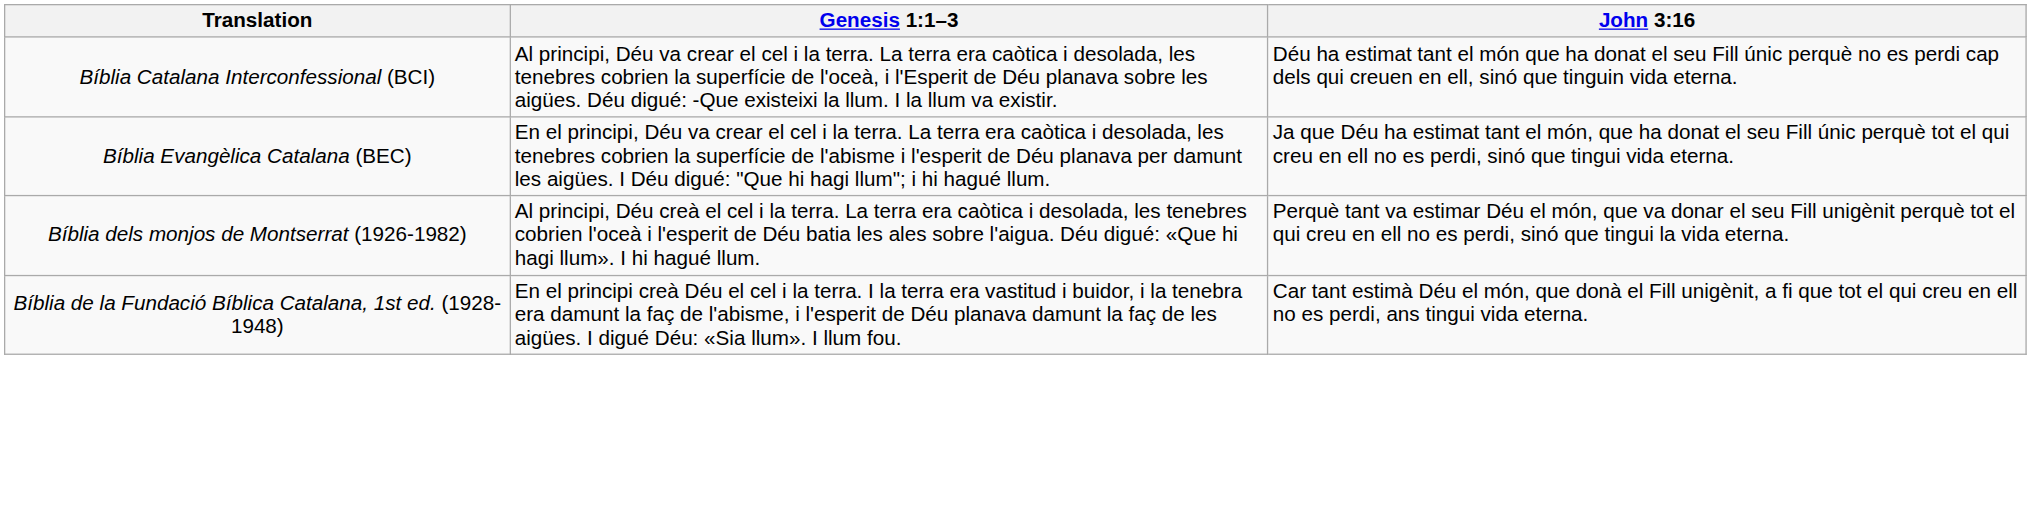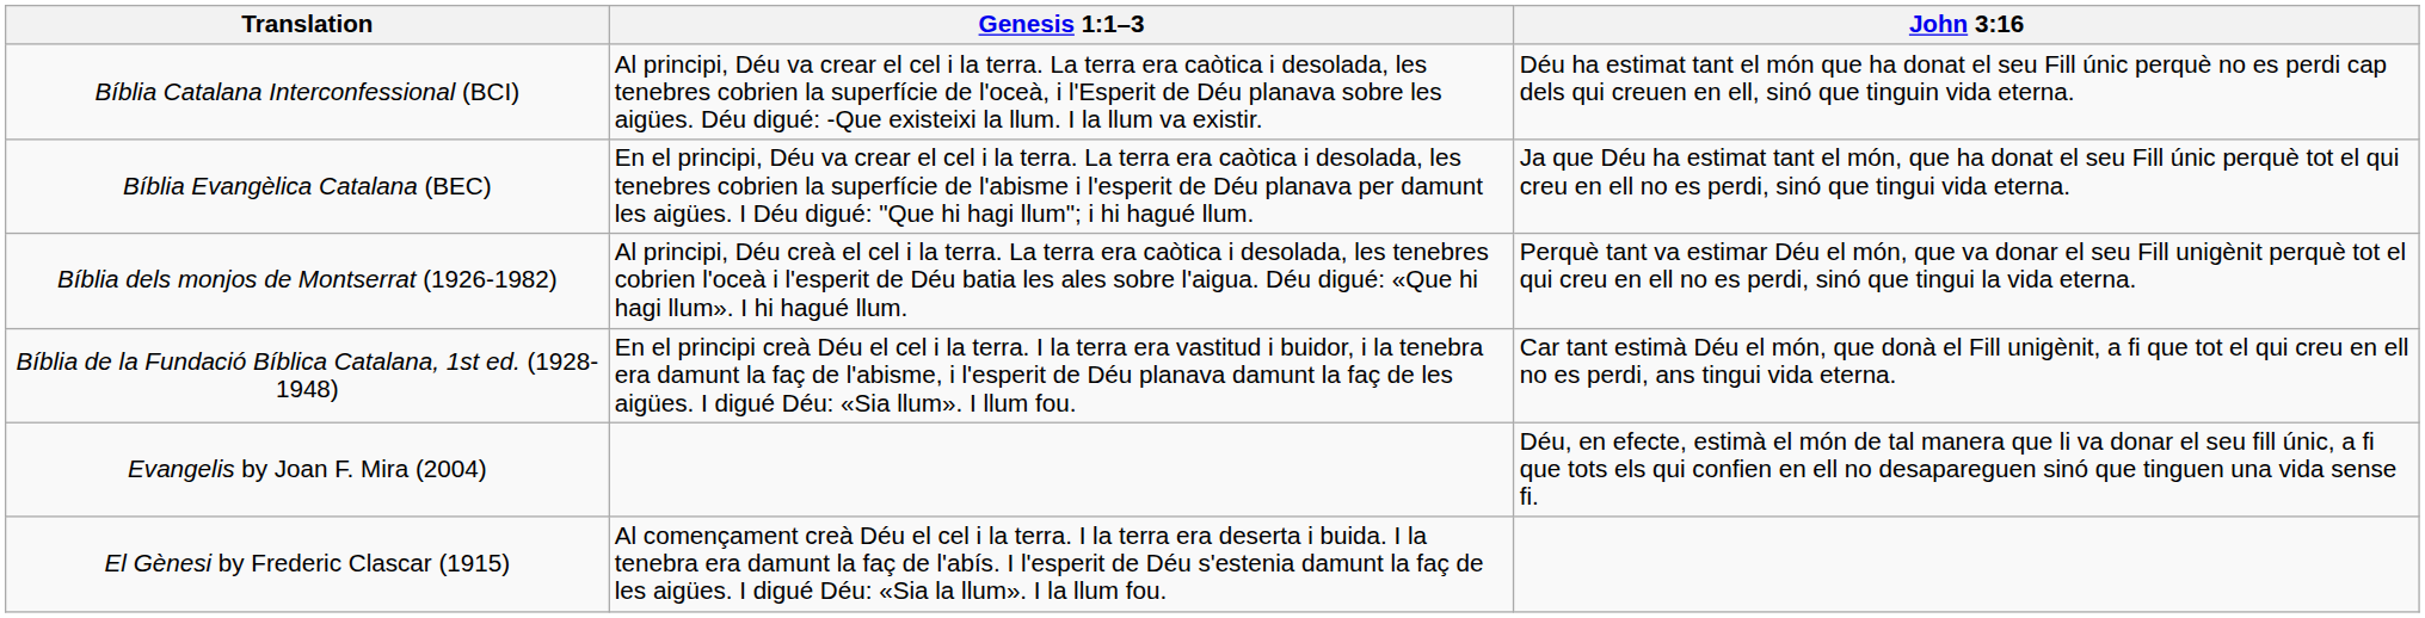 <table class="wikitable">
 <tr>
 <th align="center" width="25%">Translation</th>
 <th width="37.5%"><a href='#'>Genesis</a> 1:1–3</th>
 <th width="37.5%"><a href='#'>John</a> 3:16</th>
 </tr>
 <tr>
 <td align="center"><em>Bíblia Catalana Interconfessional</em> (BCI)</td>
 <td>Al principi, Déu va crear el cel i la terra. La terra era caòtica i desolada, les tenebres cobrien la superfície de l'oceà, i l'Esperit de Déu planava sobre les aigües. Déu digué: -Que existeixi la llum. I la llum va existir.</td>
 <td valign="top">Déu ha estimat tant el món que ha donat el seu Fill únic perquè no es perdi cap dels qui creuen en ell, sinó que tinguin vida eterna.</td>
 </tr>
 <tr ---->
 <td align="center"><em>Bíblia Evangèlica Catalana</em> (BEC)</td>
 <td>En el principi, Déu va crear el cel i la terra. La terra era caòtica i desolada, les tenebres cobrien la superfície de l'abisme i l'esperit de Déu planava per damunt les aigües. I Déu digué: "Que hi hagi llum"; i hi hagué llum.</td>
 <td valign="top">Ja que Déu ha estimat tant el món, que ha donat el seu Fill únic perquè tot el qui creu en ell no es perdi, sinó que tingui vida eterna.</td>
 </tr>
 <tr ---->
 <td align="center"><em>Bíblia dels monjos de Montserrat</em> (1926-1982)</td>
 <td>Al principi, Déu creà el cel i la terra. La terra era caòtica i desolada, les tenebres cobrien l'oceà i l'esperit de Déu batia les ales sobre l'aigua. Déu digué: «Que hi hagi llum». I hi hagué llum.</td>
 <td valign="top">Perquè tant va estimar Déu el món, que va donar el seu Fill unigènit perquè tot el qui creu en ell no es perdi, sinó que tingui la vida eterna.</td>
 </tr>
 <tr ---->
 <td align="center"><em>Bíblia de la Fundació Bíblica Catalana, 1st ed.</em> (1928-1948)</td>
 <td>En el principi creà Déu el cel i la terra. I la terra era vastitud i buidor, i la tenebra era damunt la faç de l'abisme, i l'esperit de Déu planava damunt la faç de les aigües. I digué Déu: «Sia llum». I llum fou.</td>
 <td valign="top">Car tant estimà Déu el món, que donà el Fill unigènit, a fi que tot el qui creu en ell no es perdi, ans tingui vida eterna.</td>
 </tr>
+<tr ---->
+<td align="center"><em>Evangelis</em> by Joan F. Mira (2004)</td>
+<td></td>
+<td valign="top">Déu, en efecte, estimà el món de tal manera que li va donar el seu fill únic, a fi que tots els qui confien en ell no desapareguen sinó que tinguen una vida sense fi.</td>
+</tr>
+<tr ---->
+<td align="center"><em>El Gènesi</em> by Frederic Clascar (1915)</td>
+<td>Al començament creà Déu el cel i la terra. I la terra era deserta i buida. I la tenebra era damunt la faç de l'abís. I l'esperit de Déu s'estenia damunt la faç de les aigües. I digué Déu: «Sia la llum». I la llum fou.</td>
+<td valign="top"></td>
+</tr>
 </table>
